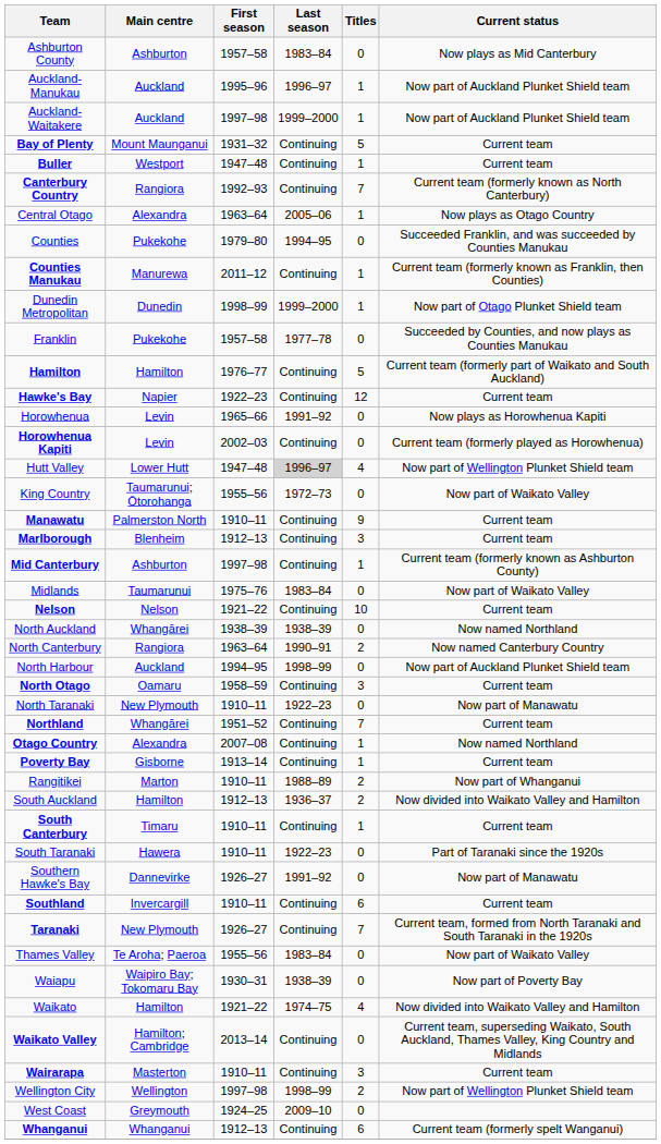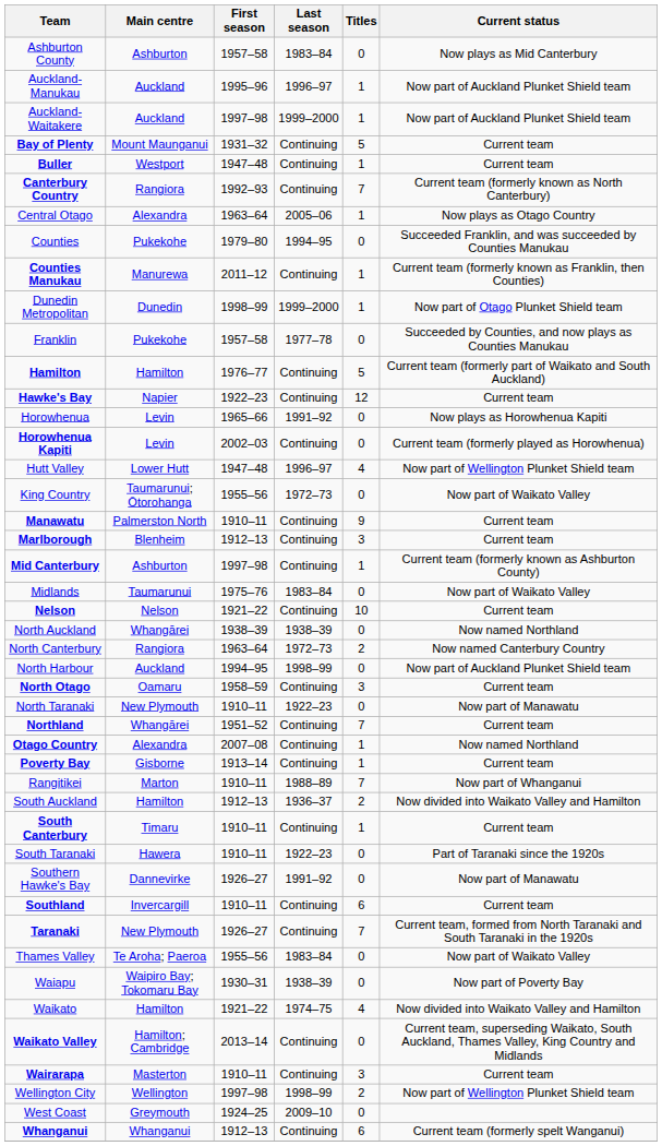 <table class="wikitable sortable">
 <tr align="center">
 <th>Team</th>
 <th>Main centre</th>
 <th>First season</th>
 <th>Last season</th>
 <th>Titles</th>
 <th>Current status</th>
 </tr>
 <tr align="center">
 <td><a href='#'>Ashburton County</a></td>
 <td><a href='#'>Ashburton</a></td>
 <td>1957–58</td>
 <td>1983–84</td>
 <td>0</td>
 <td>Now plays as Mid Canterbury</td>
 </tr>
 <tr align="center">
 <td><a href='#'>Auckland-Manukau</a></td>
 <td><a href='#'>Auckland</a></td>
 <td>1995–96</td>
 <td>1996–97</td>
 <td>1</td>
 <td>Now part of Auckland Plunket Shield team</td>
 </tr>
 <tr align="center">
 <td><a href='#'>Auckland-Waitakere</a></td>
 <td><a href='#'>Auckland</a></td>
 <td>1997–98</td>
 <td>1999–2000</td>
 <td>1</td>
 <td>Now part of Auckland Plunket Shield team</td>
 </tr>
 <tr align="center">
 <td><strong><a href='#'>Bay of Plenty</a></strong></td>
 <td><a href='#'>Mount Maunganui</a></td>
 <td>1931–32</td>
 <td>Continuing</td>
 <td>5</td>
 <td>Current team</td>
 </tr>
 <tr align="center">
 <td><strong><a href='#'>Buller</a></strong></td>
 <td><a href='#'>Westport</a></td>
 <td>1947–48</td>
 <td>Continuing</td>
 <td>1</td>
 <td>Current team</td>
 </tr>
 <tr align="center">
 <td><strong><a href='#'>Canterbury Country</a></strong></td>
 <td><a href='#'>Rangiora</a></td>
 <td>1992–93</td>
 <td>Continuing</td>
 <td>7</td>
 <td>Current team (formerly known as North Canterbury)</td>
 </tr>
 <tr align="center">
 <td><a href='#'>Central Otago</a></td>
 <td><a href='#'>Alexandra</a></td>
 <td>1963–64</td>
 <td>2005–06</td>
 <td>1</td>
 <td>Now plays as Otago Country</td>
 </tr>
 <tr align="center">
 <td><a href='#'>Counties</a></td>
 <td><a href='#'>Pukekohe</a></td>
 <td>1979–80</td>
 <td>1994–95</td>
 <td>0</td>
 <td>Succeeded Franklin, and was succeeded by Counties Manukau</td>
 </tr>
 <tr align="center">
 <td><strong><a href='#'>Counties Manukau</a></strong></td>
 <td><a href='#'>Manurewa</a></td>
 <td>2011–12</td>
 <td>Continuing</td>
 <td>1</td>
 <td>Current team (formerly known as Franklin, then Counties)</td>
 </tr>
 <tr align="center">
 <td><a href='#'>Dunedin Metropolitan</a></td>
 <td><a href='#'>Dunedin</a></td>
 <td>1998–99</td>
 <td>1999–2000</td>
 <td>1</td>
 <td>Now part of <a href='#'>Otago</a> Plunket Shield team</td>
 </tr>
 <tr align="center">
 <td><a href='#'>Franklin</a></td>
 <td><a href='#'>Pukekohe</a></td>
 <td>1957–58</td>
 <td>1977–78</td>
 <td>0</td>
 <td>Succeeded by Counties, and now plays as Counties Manukau</td>
 </tr>
 <tr align="center">
 <td><strong><a href='#'>Hamilton</a></strong></td>
 <td><a href='#'>Hamilton</a></td>
 <td>1976–77</td>
 <td>Continuing</td>
 <td>5</td>
 <td>Current team (formerly part of Waikato and South Auckland)</td>
 </tr>
 <tr align="center">
 <td><strong><a href='#'>Hawke's Bay</a></strong></td>
 <td><a href='#'>Napier</a></td>
 <td>1922–23</td>
 <td>Continuing</td>
 <td>12</td>
 <td>Current team</td>
 </tr>
 <tr align="center">
 <td><a href='#'>Horowhenua</a></td>
 <td><a href='#'>Levin</a></td>
 <td>1965–66</td>
 <td>1991–92</td>
 <td>0</td>
 <td>Now plays as Horowhenua Kapiti</td>
 </tr>
 <tr align="center">
 <td><strong><a href='#'>Horowhenua Kapiti</a></strong></td>
 <td><a href='#'>Levin</a></td>
 <td>2002–03</td>
 <td>Continuing</td>
 <td>0</td>
 <td>Current team (formerly played as Horowhenua)</td>
 </tr>
 <tr align="center">
 <td><a href='#'>Hutt Valley</a></td>
 <td><a href='#'>Lower Hutt</a></td>
 <td>1947–48</td>
-<td style="background: lightgrey;">1996–97</td>
+<td>1996–97</td>
 <td>4</td>
 <td>Now part of <a href='#'>Wellington</a> Plunket Shield team</td>
 </tr>
 <tr align="center">
 <td><a href='#'>King Country</a></td>
 <td><a href='#'>Taumarunui</a>; <a href='#'>Ōtorohanga</a></td>
 <td>1955–56</td>
 <td>1972–73</td>
 <td>0</td>
 <td>Now part of Waikato Valley</td>
 </tr>
 <tr align="center">
 <td><strong><a href='#'>Manawatu</a></strong></td>
 <td><a href='#'>Palmerston North</a></td>
 <td>1910–11</td>
 <td>Continuing</td>
 <td>9</td>
 <td>Current team</td>
 </tr>
 <tr align="center">
 <td><strong><a href='#'>Marlborough</a></strong></td>
 <td><a href='#'>Blenheim</a></td>
 <td>1912–13</td>
 <td>Continuing</td>
 <td>3</td>
 <td>Current team</td>
 </tr>
 <tr align="center">
 <td><strong><a href='#'>Mid Canterbury</a></strong></td>
 <td><a href='#'>Ashburton</a></td>
 <td>1997–98</td>
 <td>Continuing</td>
 <td>1</td>
 <td>Current team (formerly known as Ashburton County)</td>
 </tr>
 <tr align="center">
 <td><a href='#'>Midlands</a></td>
 <td><a href='#'>Taumarunui</a></td>
 <td>1975–76</td>
 <td>1983–84</td>
 <td>0</td>
 <td>Now part of Waikato Valley</td>
 </tr>
 <tr align="center">
 <td><strong><a href='#'>Nelson</a></strong></td>
 <td><a href='#'>Nelson</a></td>
 <td>1921–22</td>
 <td>Continuing</td>
 <td>10</td>
 <td>Current team</td>
 </tr>
 <tr align="center">
 <td><a href='#'>North Auckland</a></td>
 <td><a href='#'>Whangārei</a></td>
 <td>1938–39</td>
 <td>1938–39</td>
 <td>0</td>
 <td>Now named Northland</td>
 </tr>
 <tr align="center">
 <td><a href='#'>North Canterbury</a></td>
 <td><a href='#'>Rangiora</a></td>
 <td>1963–64</td>
-<td>1990–91</td>
+<td>1972–73</td>
 <td>2</td>
 <td>Now named Canterbury Country</td>
 </tr>
 <tr align="center">
 <td><a href='#'>North Harbour</a></td>
 <td><a href='#'>Auckland</a></td>
 <td>1994–95</td>
 <td>1998–99</td>
 <td>0</td>
 <td>Now part of Auckland Plunket Shield team</td>
 </tr>
 <tr align="center">
 <td><strong><a href='#'>North Otago</a></strong></td>
 <td><a href='#'>Oamaru</a></td>
 <td>1958–59</td>
 <td>Continuing</td>
 <td>3</td>
 <td>Current team</td>
 </tr>
 <tr align="center">
 <td><a href='#'>North Taranaki</a></td>
 <td><a href='#'>New Plymouth</a></td>
 <td>1910–11</td>
 <td>1922–23</td>
 <td>0</td>
 <td>Now part of Manawatu</td>
 </tr>
 <tr align="center">
 <td><strong><a href='#'>Northland</a></strong></td>
 <td><a href='#'>Whangārei</a></td>
 <td>1951–52</td>
 <td>Continuing</td>
 <td>7</td>
 <td>Current team</td>
 </tr>
 <tr align="center">
 <td><strong><a href='#'>Otago Country</a></strong></td>
 <td><a href='#'>Alexandra</a></td>
 <td>2007–08</td>
 <td>Continuing</td>
 <td>1</td>
 <td>Now named Northland</td>
 </tr>
 <tr align="center">
 <td><strong><a href='#'>Poverty Bay</a></strong></td>
 <td><a href='#'>Gisborne</a></td>
 <td>1913–14</td>
 <td>Continuing</td>
 <td>1</td>
 <td>Current team</td>
 </tr>
 <tr align="center">
 <td><a href='#'>Rangitikei</a></td>
 <td><a href='#'>Marton</a></td>
 <td>1910–11</td>
 <td>1988–89</td>
-<td>2</td>
+<td>7</td>
 <td>Now part of Whanganui</td>
 </tr>
 <tr align="center">
 <td><a href='#'>South Auckland</a></td>
 <td><a href='#'>Hamilton</a></td>
 <td>1912–13</td>
 <td>1936–37</td>
 <td>2</td>
 <td>Now divided into Waikato Valley and Hamilton</td>
 </tr>
 <tr align="center">
 <td><strong><a href='#'>South Canterbury</a></strong></td>
 <td><a href='#'>Timaru</a></td>
 <td>1910–11</td>
 <td>Continuing</td>
 <td>1</td>
 <td>Current team</td>
 </tr>
 <tr align="center">
 <td><a href='#'>South Taranaki</a></td>
 <td><a href='#'>Hawera</a></td>
 <td>1910–11</td>
 <td>1922–23</td>
 <td>0</td>
 <td>Part of Taranaki since the 1920s</td>
 </tr>
 <tr align="center">
 <td><a href='#'>Southern Hawke's Bay</a></td>
 <td><a href='#'>Dannevirke</a></td>
 <td>1926–27</td>
 <td>1991–92</td>
 <td>0</td>
 <td>Now part of Manawatu</td>
 </tr>
 <tr align="center">
 <td><strong><a href='#'>Southland</a></strong></td>
 <td><a href='#'>Invercargill</a></td>
 <td>1910–11</td>
 <td>Continuing</td>
 <td>6</td>
 <td>Current team</td>
 </tr>
 <tr align="center">
 <td><strong><a href='#'>Taranaki</a></strong></td>
 <td><a href='#'>New Plymouth</a></td>
 <td>1926–27</td>
 <td>Continuing</td>
 <td>7</td>
 <td>Current team, formed from North Taranaki and South Taranaki in the 1920s</td>
 </tr>
 <tr align="center">
 <td><a href='#'>Thames Valley</a></td>
 <td><a href='#'>Te Aroha</a>; <a href='#'>Paeroa</a></td>
 <td>1955–56</td>
 <td>1983–84</td>
 <td>0</td>
 <td>Now part of Waikato Valley</td>
 </tr>
 <tr align="center">
 <td><a href='#'>Waiapu</a></td>
 <td><a href='#'>Waipiro Bay</a>; <a href='#'>Tokomaru Bay</a></td>
 <td>1930–31</td>
 <td>1938–39</td>
 <td>0</td>
 <td>Now part of Poverty Bay</td>
 </tr>
 <tr align="center">
 <td><a href='#'>Waikato</a></td>
 <td><a href='#'>Hamilton</a></td>
 <td>1921–22</td>
 <td>1974–75</td>
 <td>4</td>
 <td>Now divided into Waikato Valley and Hamilton</td>
 </tr>
 <tr align="center">
 <td><strong><a href='#'>Waikato Valley</a></strong></td>
 <td><a href='#'>Hamilton</a>; <a href='#'>Cambridge</a></td>
 <td>2013–14</td>
 <td>Continuing</td>
 <td>0</td>
 <td>Current team, superseding Waikato, South Auckland, Thames Valley, King Country and Midlands</td>
 </tr>
 <tr align="center">
 <td><strong><a href='#'>Wairarapa</a></strong></td>
 <td><a href='#'>Masterton</a></td>
 <td>1910–11</td>
 <td>Continuing</td>
 <td>3</td>
 <td>Current team</td>
 </tr>
 <tr align="center">
 <td><a href='#'>Wellington City</a></td>
 <td><a href='#'>Wellington</a></td>
 <td>1997–98</td>
 <td>1998–99</td>
 <td>2</td>
 <td>Now part of <a href='#'>Wellington</a> Plunket Shield team</td>
 </tr>
 <tr align="center">
 <td><a href='#'>West Coast</a></td>
 <td><a href='#'>Greymouth</a></td>
 <td>1924–25</td>
 <td>2009–10</td>
 <td>0</td>
 <td></td>
 </tr>
 <tr align="center">
 <td><strong><a href='#'>Whanganui</a></strong></td>
 <td><a href='#'>Whanganui</a></td>
 <td>1912–13</td>
 <td>Continuing</td>
 <td>6</td>
 <td>Current team (formerly spelt Wanganui)</td>
 </tr>
 <tr align="center">
 </tr>
 </table>
